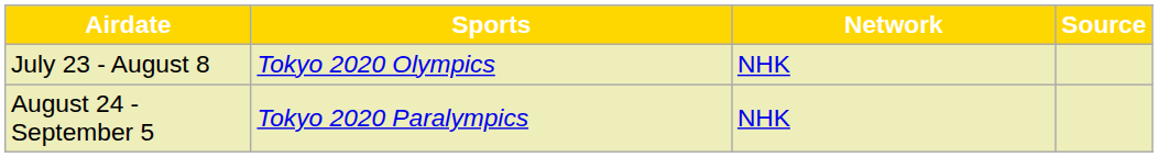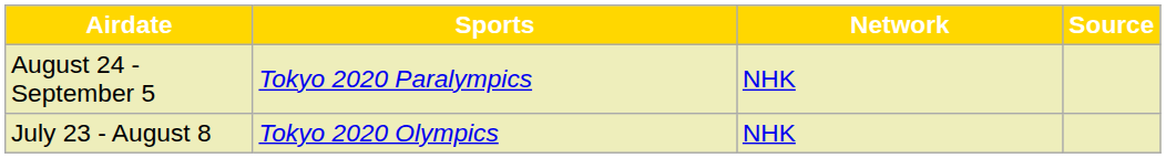 <table class="wikitable" style="background:#EEB">
 <tr>
 <th style="background:gold; color:white;" width="150">Airdate</th>
 <th style="background:gold; color:white;" width="300">Sports</th>
 <th style="background:gold; color:white;" width="200">Network</th>
 <th style="background:gold; color:white;" width="50">Source</th>
 </tr>
 <tr>
+<td>August 24 - September 5</td>
+<td><em><a href='#'>Tokyo 2020 Paralympics</a></em></td>
+<td><a href='#'>NHK</a></td>
+<td></td>
+</tr>
+<tr>
 <td>July 23 - August 8</td>
 <td><em><a href='#'>Tokyo 2020 Olympics</a></em></td>
 <td><a href='#'>NHK</a></td>
 <td></td>
 </tr>
-<tr>
-<td>August 24 - September 5</td>
-<td><em><a href='#'>Tokyo 2020 Paralympics</a></em></td>
-<td><a href='#'>NHK</a></td>
-<td></td>
-</tr>
 </table>
